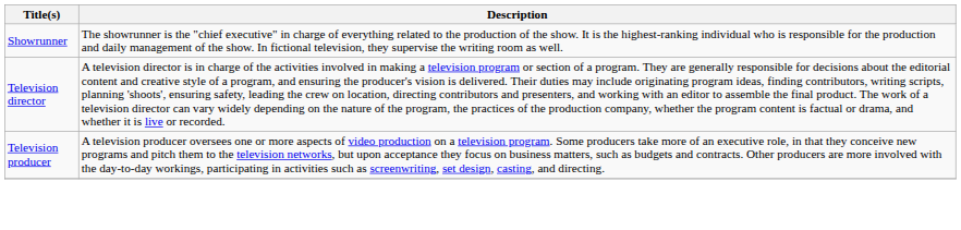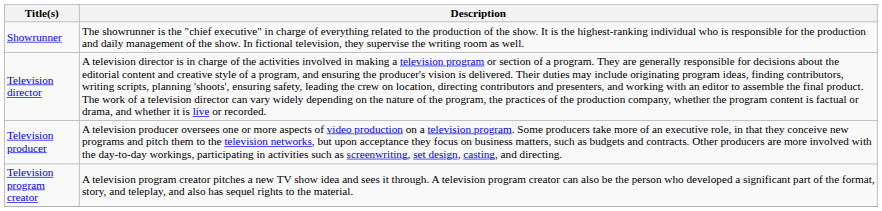 <table class="wikitable sortable">
 <tr>
 <th>Title(s)</th>
 <th>Description</th>
 </tr>
 <tr>
 <td><a href='#'>Showrunner</a></td>
 <td>The showrunner is the "chief executive" in charge of everything related to the production of the show. It is the highest-ranking individual who is responsible for the production and daily management of the show. In fictional television, they supervise the writing room as well.</td>
 </tr>
 <tr>
 <td><a href='#'>Television director</a></td>
 <td>A television director is in charge of the activities involved in making a <a href='#'>television program</a> or section of a program. They are generally responsible for decisions about the editorial content and creative style of a program, and ensuring the producer's vision is delivered. Their duties may include originating program ideas, finding contributors, writing scripts, planning 'shoots', ensuring safety, leading the crew on location, directing contributors and presenters, and working with an editor to assemble the final product. The work of a television director can vary widely depending on the nature of the program, the practices of the production company, whether the program content is factual or drama, and whether it is <a href='#'>live</a> or recorded.</td>
 </tr>
 <tr>
 <td><a href='#'>Television producer</a></td>
 <td>A television producer oversees one or more aspects of <a href='#'>video production</a> on a <a href='#'>television program</a>. Some producers take more of an executive role, in that they conceive new programs and pitch them to the <a href='#'>television networks</a>, but upon acceptance they focus on business matters, such as budgets and contracts. Other producers are more involved with the day-to-day workings, participating in activities such as <a href='#'>screenwriting</a>, <a href='#'>set design</a>, <a href='#'>casting</a>, and directing.</td>
 </tr>
 <tr>
+<td><a href='#'>Television program creator</a></td>
+<td>A television program creator pitches a new TV show idea and sees it through. A television program creator can also be the person who developed a significant part of the format, story, and teleplay, and also has sequel rights to the material.</td>
+</tr>
+<tr>
 </tr>
 </table>
